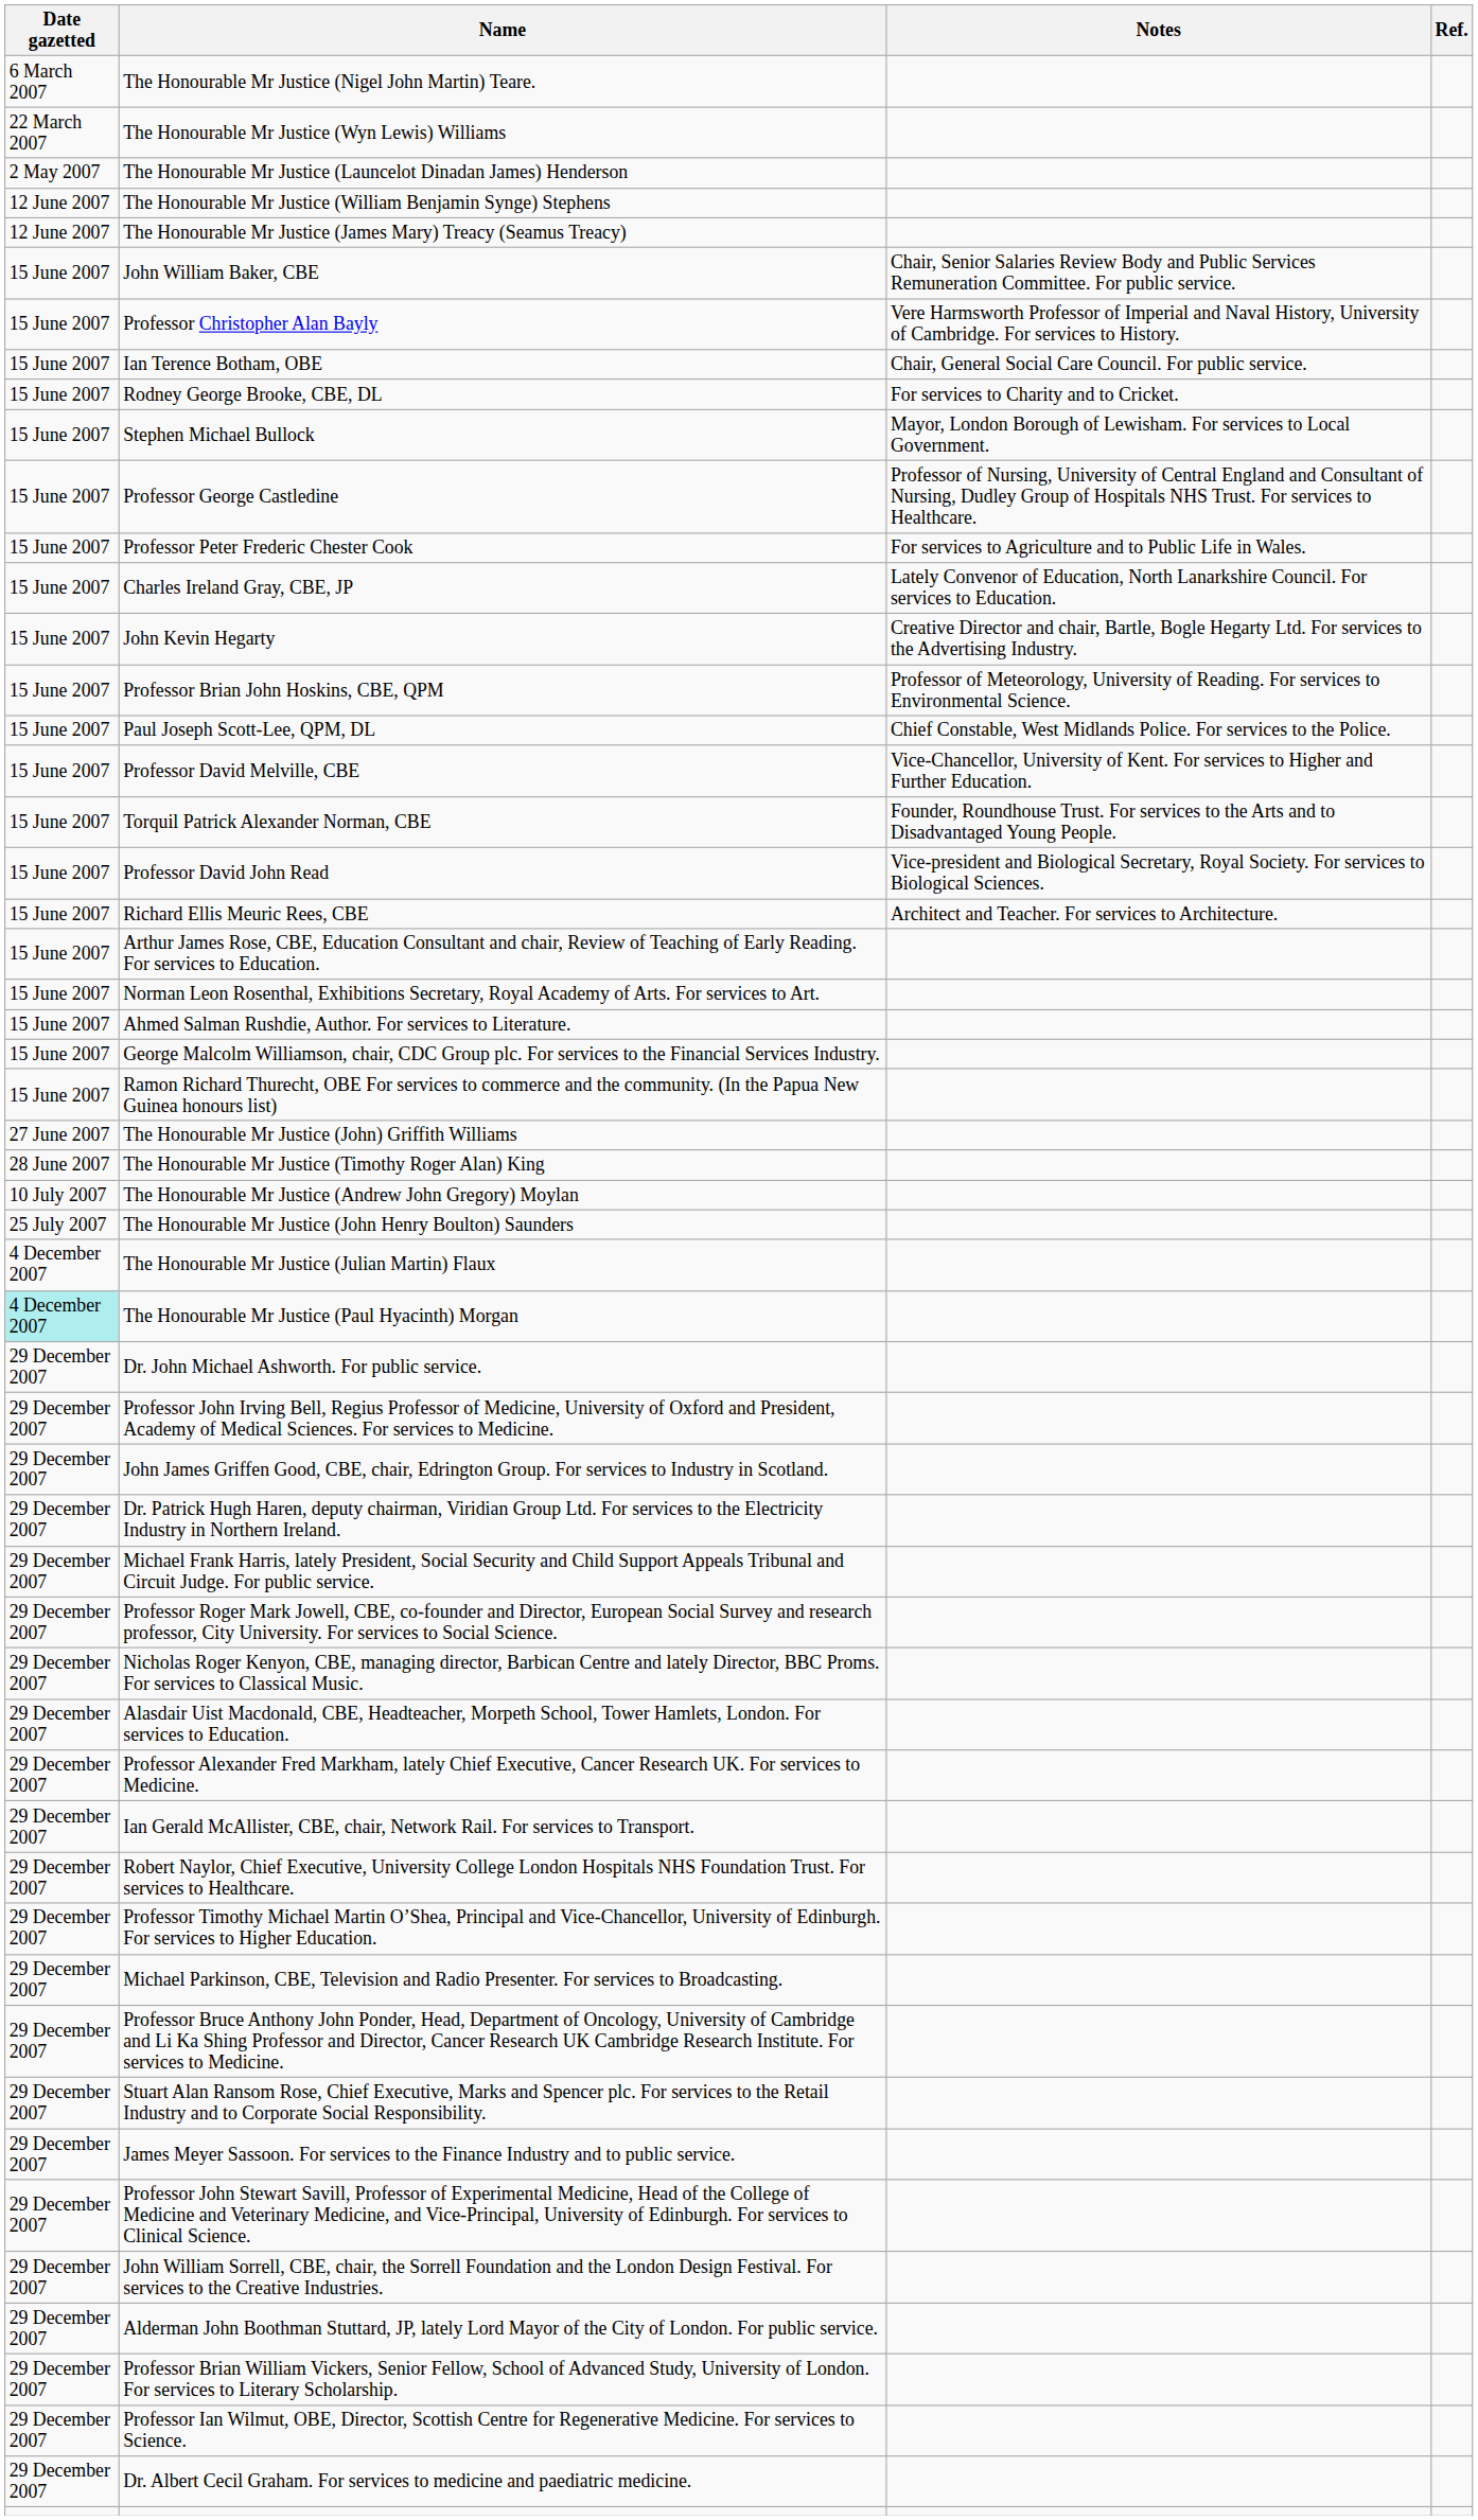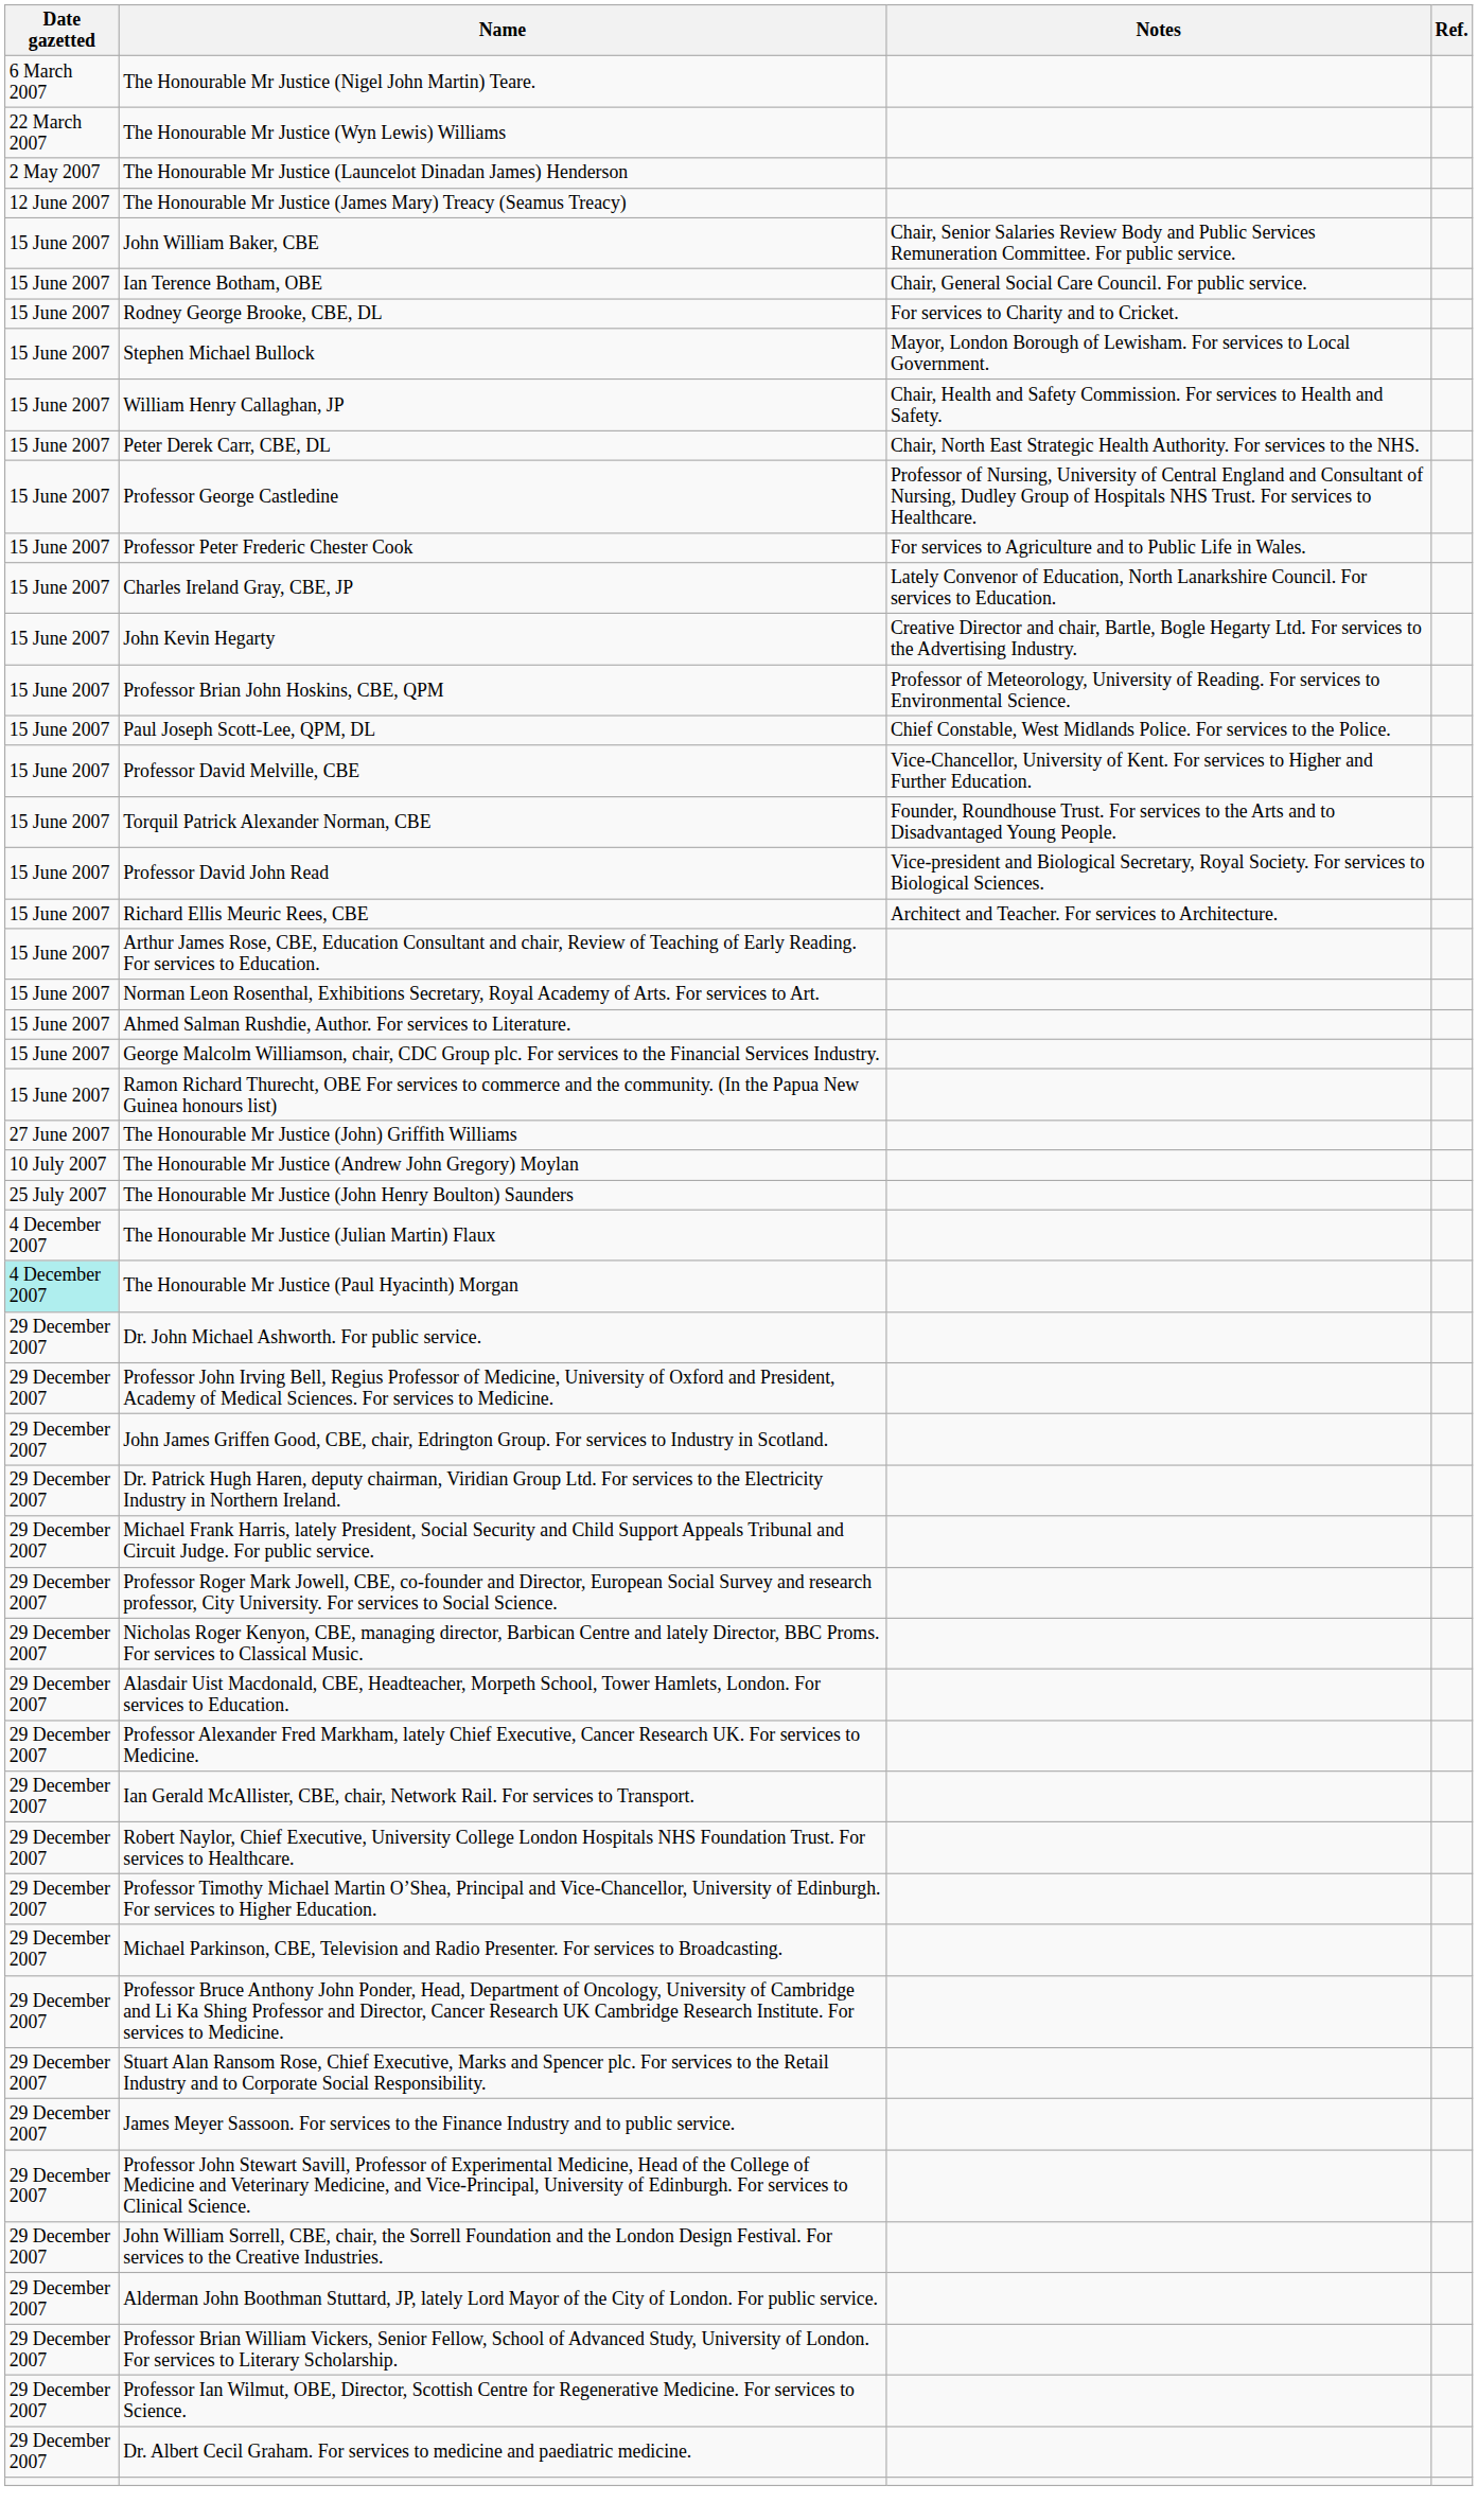 <table class="wikitable">
 <tr>
 <th>Date gazetted</th>
 <th>Name</th>
 <th>Notes</th>
 <th>Ref.</th>
 </tr>
 <tr>
 <td>6 March 2007</td>
 <td>The Honourable Mr Justice (Nigel John Martin) Teare.</td>
 <td></td>
 <td></td>
 </tr>
 <tr>
 <td>22 March 2007</td>
 <td>The Honourable Mr Justice (Wyn Lewis) Williams</td>
 <td></td>
 <td></td>
 </tr>
 <tr>
 <td>2 May 2007</td>
 <td>The Honourable Mr Justice (Launcelot Dinadan James) Henderson</td>
 <td></td>
 <td></td>
 </tr>
 <tr>
 <td>12 June 2007</td>
-<td>The Honourable Mr Justice (William Benjamin Synge) Stephens</td>
-<td></td>
-<td></td>
-</tr>
-<tr>
-<td>12 June 2007</td>
 <td>The Honourable Mr Justice (James Mary) Treacy (Seamus Treacy)</td>
 <td></td>
 <td></td>
 </tr>
 <tr>
 <td>15 June 2007</td>
 <td>John William Baker, CBE</td>
 <td>Chair, Senior Salaries Review Body and Public Services Remuneration Committee. For public service.</td>
-<td></td>
-</tr>
-<tr>
-<td>15 June 2007</td>
-<td>Professor <a href='#'>Christopher Alan Bayly</a></td>
-<td>Vere Harmsworth Professor of Imperial and Naval History, University of Cambridge. For services to History.</td>
 <td></td>
 </tr>
 <tr>
 <td>15 June 2007</td>
 <td>Ian Terence Botham, OBE</td>
 <td>Chair, General Social Care Council. For public service.</td>
 <td></td>
 </tr>
 <tr>
 <td>15 June 2007</td>
 <td>Rodney George Brooke, CBE, DL</td>
 <td>For services to Charity and to Cricket.</td>
 <td></td>
 </tr>
 <tr>
 <td>15 June 2007</td>
 <td>Stephen Michael Bullock</td>
 <td>Mayor, London Borough of Lewisham. For services to Local Government.</td>
+<td></td>
+</tr>
+<tr>
+<td>15 June 2007</td>
+<td>William Henry Callaghan, JP</td>
+<td>Chair, Health and Safety Commission. For services to Health and Safety.</td>
+<td></td>
+</tr>
+<tr>
+<td>15 June 2007</td>
+<td>Peter Derek Carr, CBE, DL</td>
+<td>Chair, North East Strategic Health Authority. For services to the NHS.</td>
 <td></td>
 </tr>
 <tr>
 <td>15 June 2007</td>
 <td>Professor George Castledine</td>
 <td>Professor of Nursing, University of Central England and Consultant of Nursing, Dudley Group of Hospitals NHS Trust. For services to Healthcare.</td>
 <td></td>
 </tr>
 <tr>
 <td>15 June 2007</td>
 <td>Professor Peter Frederic Chester Cook</td>
 <td>For services to Agriculture and to Public Life in Wales.</td>
 <td></td>
 </tr>
 <tr>
 <td>15 June 2007</td>
 <td>Charles Ireland Gray, CBE, JP</td>
 <td>Lately Convenor of Education, North Lanarkshire Council. For services to Education.</td>
 <td></td>
 </tr>
 <tr>
 <td>15 June 2007</td>
 <td>John Kevin Hegarty</td>
 <td>Creative Director and chair, Bartle, Bogle Hegarty Ltd. For services to the Advertising Industry.</td>
 <td></td>
 </tr>
 <tr>
 <td>15 June 2007</td>
 <td>Professor Brian John Hoskins, CBE, QPM</td>
 <td>Professor of Meteorology, University of Reading. For services to Environmental Science.</td>
 <td></td>
 </tr>
 <tr>
 <td>15 June 2007</td>
 <td>Paul Joseph Scott-Lee, QPM, DL</td>
 <td>Chief Constable, West Midlands Police. For services to the Police.</td>
 <td></td>
 </tr>
 <tr>
 <td>15 June 2007</td>
 <td>Professor David Melville, CBE</td>
 <td>Vice-Chancellor, University of Kent. For services to Higher and Further Education.</td>
 <td></td>
 </tr>
 <tr>
 <td>15 June 2007</td>
 <td>Torquil Patrick Alexander Norman, CBE</td>
 <td>Founder, Roundhouse Trust. For services to the Arts and to Disadvantaged Young People.</td>
 <td></td>
 </tr>
 <tr>
 <td>15 June 2007</td>
 <td>Professor David John Read</td>
 <td>Vice-president and Biological Secretary, Royal Society. For services to Biological Sciences.</td>
 <td></td>
 </tr>
 <tr>
 <td>15 June 2007</td>
 <td>Richard Ellis Meuric Rees, CBE</td>
 <td>Architect and Teacher. For services to Architecture.</td>
 <td></td>
 </tr>
 <tr>
 <td>15 June 2007</td>
 <td>Arthur James Rose, CBE, Education Consultant and chair, Review of Teaching of Early Reading. For services to Education.</td>
 <td></td>
 <td></td>
 </tr>
 <tr>
 <td>15 June 2007</td>
 <td>Norman Leon Rosenthal, Exhibitions Secretary, Royal Academy of Arts. For services to Art.</td>
 <td></td>
 <td></td>
 </tr>
 <tr>
 <td>15 June 2007</td>
 <td>Ahmed Salman Rushdie, Author. For services to Literature.</td>
 <td></td>
 <td></td>
 </tr>
 <tr>
 <td>15 June 2007</td>
 <td>George Malcolm Williamson, chair, CDC Group plc. For services to the Financial Services Industry.</td>
 <td></td>
 <td></td>
 </tr>
 <tr>
 <td>15 June 2007</td>
 <td>Ramon Richard Thurecht, OBE For services to commerce and the community. (In the Papua New Guinea honours list)</td>
 <td></td>
 <td></td>
 </tr>
 <tr>
 <td>27 June 2007</td>
 <td>The Honourable Mr Justice (John) Griffith Williams</td>
-<td></td>
-<td></td>
-</tr>
-<tr>
-<td>28 June 2007</td>
-<td>The Honourable Mr Justice (Timothy Roger Alan) King</td>
 <td></td>
 <td></td>
 </tr>
 <tr>
 <td>10 July 2007</td>
 <td>The Honourable Mr Justice (Andrew John Gregory) Moylan</td>
 <td></td>
 <td></td>
 </tr>
 <tr>
 <td>25 July 2007</td>
 <td>The Honourable Mr Justice (John Henry Boulton) Saunders</td>
 <td></td>
 <td></td>
 </tr>
 <tr>
 <td>4 December 2007</td>
 <td>The Honourable Mr Justice (Julian Martin) Flaux</td>
 <td></td>
 <td></td>
 </tr>
 <tr>
 <td style="background: paleturquoise;">4 December 2007</td>
 <td>The Honourable Mr Justice (Paul Hyacinth) Morgan</td>
 <td></td>
 <td></td>
 </tr>
 <tr>
 <td>29 December 2007</td>
 <td>Dr. John Michael Ashworth. For public service.</td>
 <td></td>
 <td></td>
 </tr>
 <tr>
 <td>29 December 2007</td>
 <td>Professor John Irving Bell, Regius Professor of Medicine, University of Oxford and President, Academy of Medical Sciences. For services to Medicine.</td>
 <td></td>
 <td></td>
 </tr>
 <tr>
 <td>29 December 2007</td>
 <td>John James Griffen Good, CBE, chair, Edrington Group. For services to Industry in Scotland.</td>
 <td></td>
 <td></td>
 </tr>
 <tr>
 <td>29 December 2007</td>
 <td>Dr. Patrick Hugh Haren, deputy chairman, Viridian Group Ltd. For services to the Electricity Industry in Northern Ireland.</td>
 <td></td>
 <td></td>
 </tr>
 <tr>
 <td>29 December 2007</td>
 <td>Michael Frank Harris, lately President, Social Security and Child Support Appeals Tribunal and Circuit Judge. For public service.</td>
 <td></td>
 <td></td>
 </tr>
 <tr>
 <td>29 December 2007</td>
 <td>Professor Roger Mark Jowell, CBE, co-founder and Director, European Social Survey and research professor, City University. For services to Social Science.</td>
 <td></td>
 <td></td>
 </tr>
 <tr>
 <td>29 December 2007</td>
 <td>Nicholas Roger Kenyon, CBE, managing director, Barbican Centre and lately Director, BBC Proms. For services to Classical Music.</td>
 <td></td>
 <td></td>
 </tr>
 <tr>
 <td>29 December 2007</td>
 <td>Alasdair Uist Macdonald, CBE, Headteacher, Morpeth School, Tower Hamlets, London. For services to Education.</td>
 <td></td>
 <td></td>
 </tr>
 <tr>
 <td>29 December 2007</td>
 <td>Professor Alexander Fred Markham, lately Chief Executive, Cancer Research UK. For services to Medicine.</td>
 <td></td>
 <td></td>
 </tr>
 <tr>
 <td>29 December 2007</td>
 <td>Ian Gerald McAllister, CBE, chair, Network Rail. For services to Transport.</td>
 <td></td>
 <td></td>
 </tr>
 <tr>
 <td>29 December 2007</td>
 <td>Robert Naylor, Chief Executive, University College London Hospitals NHS Foundation Trust. For services to Healthcare.</td>
 <td></td>
 <td></td>
 </tr>
 <tr>
 <td>29 December 2007</td>
 <td>Professor Timothy Michael Martin O’Shea, Principal and Vice-Chancellor, University of Edinburgh. For services to Higher Education.</td>
 <td></td>
 <td></td>
 </tr>
 <tr>
 <td>29 December 2007</td>
 <td>Michael Parkinson, CBE, Television and Radio Presenter. For services to Broadcasting.</td>
 <td></td>
 <td></td>
 </tr>
 <tr>
 <td>29 December 2007</td>
 <td>Professor Bruce Anthony John Ponder, Head, Department of Oncology, University of Cambridge and Li Ka Shing Professor and Director, Cancer Research UK Cambridge Research Institute. For services to Medicine.</td>
 <td></td>
 <td></td>
 </tr>
 <tr>
 <td>29 December 2007</td>
 <td>Stuart Alan Ransom Rose, Chief Executive, Marks and Spencer plc. For services to the Retail Industry and to Corporate Social Responsibility.</td>
 <td></td>
 <td></td>
 </tr>
 <tr>
 <td>29 December 2007</td>
 <td>James Meyer Sassoon. For services to the Finance Industry and to public service.</td>
 <td></td>
 <td></td>
 </tr>
 <tr>
 <td>29 December 2007</td>
 <td>Professor John Stewart Savill, Professor of Experimental Medicine, Head of the College of Medicine and Veterinary Medicine, and Vice-Principal, University of Edinburgh. For services to Clinical Science.</td>
 <td></td>
 <td></td>
 </tr>
 <tr>
 <td>29 December 2007</td>
 <td>John William Sorrell, CBE, chair, the Sorrell Foundation and the London Design Festival. For services to the Creative Industries.</td>
 <td></td>
 <td></td>
 </tr>
 <tr>
 <td>29 December 2007</td>
 <td>Alderman John Boothman Stuttard, JP, lately Lord Mayor of the City of London. For public service.</td>
 <td></td>
 <td></td>
 </tr>
 <tr>
 <td>29 December 2007</td>
 <td>Professor Brian William Vickers, Senior Fellow, School of Advanced Study, University of London. For services to Literary Scholarship.</td>
 <td></td>
 <td></td>
 </tr>
 <tr>
 <td>29 December 2007</td>
 <td>Professor Ian Wilmut, OBE, Director, Scottish Centre for Regenerative Medicine. For services to Science.</td>
 <td></td>
 <td></td>
 </tr>
 <tr>
 <td>29 December 2007</td>
 <td>Dr. Albert Cecil Graham. For services to medicine and paediatric medicine.</td>
 <td></td>
 <td></td>
 </tr>
 <tr>
 <td></td>
 <td></td>
 <td></td>
 <td></td>
 </tr>
 </table>
